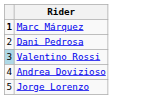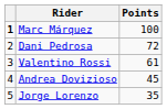 <table class="wikitable" style="font-size: 95%;">
 <tr>
 <th></th>
 <th>Rider</th>
+<th>Points</th>
 </tr>
 <tr>
 <td align=center><strong>1</strong></td>
 <td> <a href='#'>Marc Márquez</a></td>
+<td align=right>100</td>
 </tr>
 <tr>
 <td align=center>2</td>
 <td> <a href='#'>Dani Pedrosa</a></td>
+<td align=right>72</td>
 </tr>
 <tr>
-<td align=center style="background: lightblue;">3</td>
+<td align=center>3</td>
 <td> <a href='#'>Valentino Rossi</a></td>
+<td align=right>61</td>
 </tr>
 <tr>
 <td align=center>4</td>
 <td> <a href='#'>Andrea Dovizioso</a></td>
+<td align=right>45</td>
 </tr>
 <tr>
 <td align=center>5</td>
 <td> <a href='#'>Jorge Lorenzo</a></td>
+<td align=right>35</td>
 </tr>
 </table>
